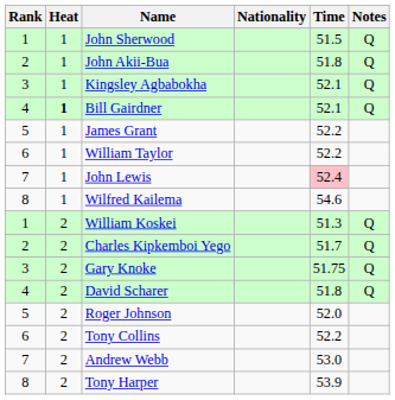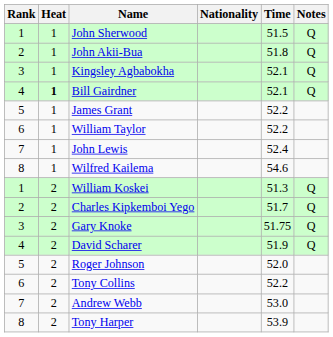 <table class="wikitable sortable" style="text-align:center;">
 <tr>
 <th scope=col>Rank</th>
 <th scope=col>Heat</th>
 <th scope=col>Name</th>
 <th scope=col>Nationality</th>
 <th scope=col>Time</th>
 <th scope=col>Notes</th>
 </tr>
 <tr style="background-color: #ccffcc;">
 <td>1</td>
 <td>1</td>
 <td style="text-align:left;"><a href='#'>John Sherwood</a></td>
 <td style="text-align:left;"></td>
 <td>51.5</td>
 <td>Q</td>
 </tr>
 <tr style="background-color: #ccffcc;">
 <td>2</td>
 <td>1</td>
 <td style="text-align:left;"><a href='#'>John Akii-Bua</a></td>
 <td style="text-align:left;"></td>
 <td>51.8</td>
 <td>Q</td>
 </tr>
 <tr style="background-color: #ccffcc;">
 <td>3</td>
 <td>1</td>
 <td style="text-align:left;"><a href='#'>Kingsley Agbabokha</a></td>
 <td style="text-align:left;"></td>
 <td>52.1</td>
 <td>Q</td>
 </tr>
 <tr style="background-color: #ccffcc;">
 <td>4</td>
 <td><strong>1</strong></td>
 <td style="text-align:left;"><a href='#'>Bill Gairdner</a></td>
 <td style="text-align:left;"></td>
 <td>52.1</td>
 <td>Q</td>
 </tr>
 <tr>
 <td>5</td>
 <td>1</td>
 <td style="text-align:left;"><a href='#'>James Grant</a></td>
 <td style="text-align:left;"></td>
 <td>52.2</td>
 <td></td>
 </tr>
 <tr>
 <td>6</td>
 <td>1</td>
 <td style="text-align:left;"><a href='#'>William Taylor</a></td>
 <td style="text-align:left;"></td>
 <td>52.2</td>
 <td></td>
 </tr>
 <tr>
 <td>7</td>
 <td>1</td>
 <td style="text-align:left;"><a href='#'>John Lewis</a></td>
 <td style="text-align:left;"></td>
-<td style="background: pink;">52.4</td>
+<td>52.4</td>
 <td></td>
 </tr>
 <tr>
 <td>8</td>
 <td>1</td>
 <td style="text-align:left;"><a href='#'>Wilfred Kailema</a></td>
 <td style="text-align:left;"></td>
 <td>54.6</td>
 <td></td>
 </tr>
 <tr style="background-color: #ccffcc;">
 <td>1</td>
 <td>2</td>
 <td style="text-align:left;"><a href='#'>William Koskei</a></td>
 <td style="text-align:left;"></td>
 <td>51.3</td>
 <td>Q</td>
 </tr>
 <tr style="background-color: #ccffcc;">
 <td>2</td>
 <td>2</td>
 <td style="text-align:left;"><a href='#'>Charles Kipkemboi Yego</a></td>
 <td style="text-align:left;"></td>
 <td>51.7</td>
 <td>Q</td>
 </tr>
 <tr style="background-color: #ccffcc;">
 <td>3</td>
 <td>2</td>
 <td style="text-align:left;"><a href='#'>Gary Knoke</a></td>
 <td style="text-align:left;"></td>
 <td>51.75</td>
 <td>Q</td>
 </tr>
 <tr style="background-color: #ccffcc;">
 <td>4</td>
 <td>2</td>
 <td style="text-align:left;"><a href='#'>David Scharer</a></td>
 <td style="text-align:left;"></td>
-<td>51.8</td>
+<td>51.9</td>
 <td>Q</td>
 </tr>
 <tr>
 <td>5</td>
 <td>2</td>
 <td style="text-align:left;"><a href='#'>Roger Johnson</a></td>
 <td style="text-align:left;"></td>
 <td>52.0</td>
 <td></td>
 </tr>
 <tr>
 <td>6</td>
 <td>2</td>
 <td style="text-align:left;"><a href='#'>Tony Collins</a></td>
 <td style="text-align:left;"></td>
 <td>52.2</td>
 <td></td>
 </tr>
 <tr>
 <td>7</td>
 <td>2</td>
 <td style="text-align:left;"><a href='#'>Andrew Webb</a></td>
 <td style="text-align:left;"></td>
 <td>53.0</td>
 <td></td>
 </tr>
 <tr>
 <td>8</td>
 <td>2</td>
 <td style="text-align:left;"><a href='#'>Tony Harper</a></td>
 <td style="text-align:left;"></td>
 <td>53.9</td>
 <td></td>
 </tr>
 </table>
